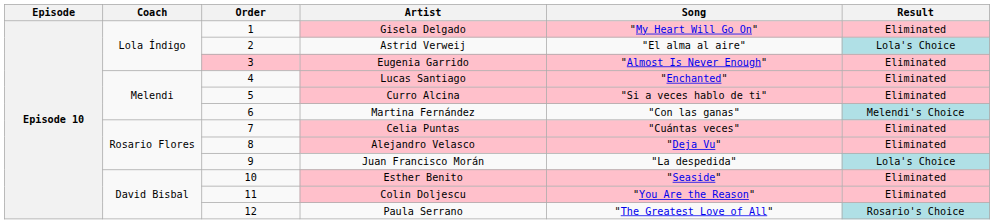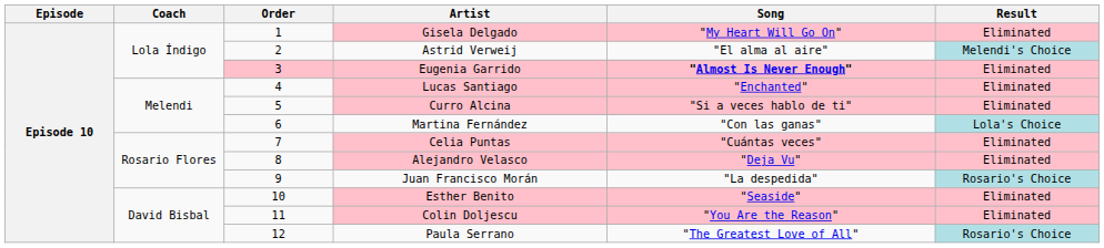 <table class="wikitable" style="text-align:center; width:100%">
 <tr>
 <th style="width:10%">Episode</th>
 <th style="width:10%">Coach</th>
 <th style="width:10%">Order</th>
 <th style="width:25%">Artist</th>
 <th style="width:30%">Song</th>
 <th style="width:15%">Result</th>
 </tr>
 <tr>
 <th rowspan="12">Episode 10<br></th>
 <td rowspan="3">Lola Índigo</td>
 <td>1</td>
 <td style="background:pink">Gisela Delgado</td>
 <td style="background:pink">"<a href='#'>My Heart Will Go On</a>"</td>
 <td style="background:pink">Eliminated</td>
 </tr>
 <tr>
 <td>2</td>
 <td>Astrid Verweij</td>
 <td>"El alma al aire"</td>
-<td style="background:#b0e0e6">Lola's Choice</td>
+<td style="background:#b0e0e6">Melendi's Choice</td>
 </tr>
 <tr>
 <td style="background: pink;">3</td>
 <td style="background:pink">Eugenia Garrido</td>
-<td style="background:pink">"<a href='#'>Almost Is Never Enough</a>"</td>
+<td style="background:pink"><strong>"<a href='#'>Almost Is Never Enough</a>"</strong></td>
 <td style="background:pink">Eliminated</td>
 </tr>
 <tr>
 <td rowspan="3">Melendi</td>
 <td>4</td>
 <td style="background:pink">Lucas Santiago</td>
 <td style="background:pink">"<a href='#'>Enchanted</a>"</td>
 <td style="background:pink">Eliminated</td>
 </tr>
 <tr>
 <td>5</td>
 <td style="background:pink">Curro Alcina</td>
 <td style="background:pink">"Si a veces hablo de ti"</td>
 <td style="background:pink">Eliminated</td>
 </tr>
 <tr>
 <td>6</td>
 <td>Martina Fernández</td>
 <td>"Con las ganas"</td>
-<td style="background:#b0e0e6">Melendi's Choice</td>
+<td style="background:#b0e0e6">Lola's Choice</td>
 </tr>
 <tr>
 <td rowspan="3">Rosario Flores</td>
 <td>7</td>
 <td style="background:pink">Celia Puntas</td>
 <td style="background:pink">"Cuántas veces"</td>
 <td style="background:pink">Eliminated</td>
 </tr>
 <tr>
 <td>8</td>
 <td style="background:pink">Alejandro Velasco</td>
 <td style="background:pink">"<a href='#'>Deja Vu</a>"</td>
 <td style="background:pink">Eliminated</td>
 </tr>
 <tr>
 <td>9</td>
 <td>Juan Francisco Morán</td>
 <td>"La despedida"</td>
-<td style="background:#b0e0e6">Lola's Choice</td>
+<td style="background:#b0e0e6">Rosario's Choice</td>
 </tr>
 <tr>
 <td rowspan="3">David Bisbal</td>
 <td>10</td>
 <td style="background:pink">Esther Benito</td>
 <td style="background:pink">"<a href='#'>Seaside</a>"</td>
 <td style="background:pink">Eliminated</td>
 </tr>
 <tr>
 <td>11</td>
 <td style="background:pink">Colin Doljescu</td>
 <td style="background:pink">"<a href='#'>You Are the Reason</a>"</td>
 <td style="background:pink">Eliminated</td>
 </tr>
 <tr>
 <td>12</td>
 <td>Paula Serrano</td>
 <td>"<a href='#'>The Greatest Love of All</a>"</td>
 <td style="background:#b0e0e6">Rosario's Choice</td>
 </tr>
 </table>
